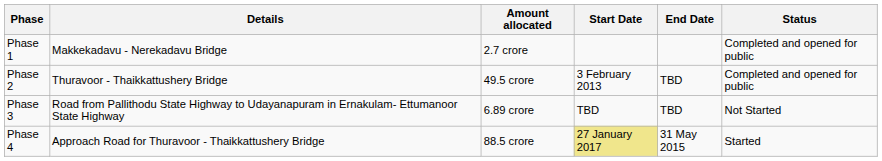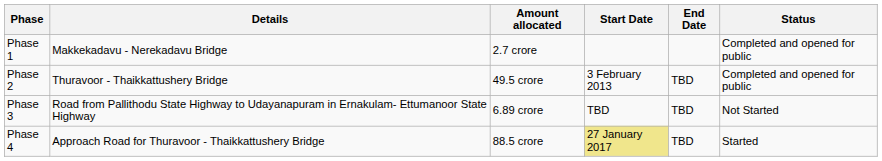 <table class="wikitable">
 <tr>
 <th>Phase</th>
 <th>Details</th>
 <th>Amount allocated</th>
 <th>Start Date</th>
 <th>End Date</th>
 <th>Status</th>
 </tr>
 <tr>
 <td>Phase 1</td>
 <td>Makkekadavu - Nerekadavu Bridge</td>
 <td>2.7 crore</td>
 <td></td>
 <td></td>
 <td>Completed and opened for public</td>
 </tr>
 <tr>
 <td>Phase 2</td>
 <td>Thuravoor - Thaikkattushery Bridge</td>
 <td>49.5 crore</td>
 <td>3 February 2013</td>
 <td>TBD</td>
 <td>Completed and opened for public</td>
 </tr>
 <tr>
 <td>Phase 3</td>
 <td>Road from Pallithodu State Highway to Udayanapuram in Ernakulam- Ettumanoor State Highway</td>
 <td>6.89 crore</td>
 <td>TBD</td>
 <td>TBD</td>
 <td>Not Started</td>
 </tr>
 <tr>
 <td>Phase 4</td>
 <td>Approach Road for Thuravoor - Thaikkattushery Bridge</td>
 <td>88.5 crore</td>
 <td style="background: khaki;">27 January 2017</td>
-<td>31 May 2015</td>
+<td>TBD</td>
 <td>Started</td>
 </tr>
 </table>
